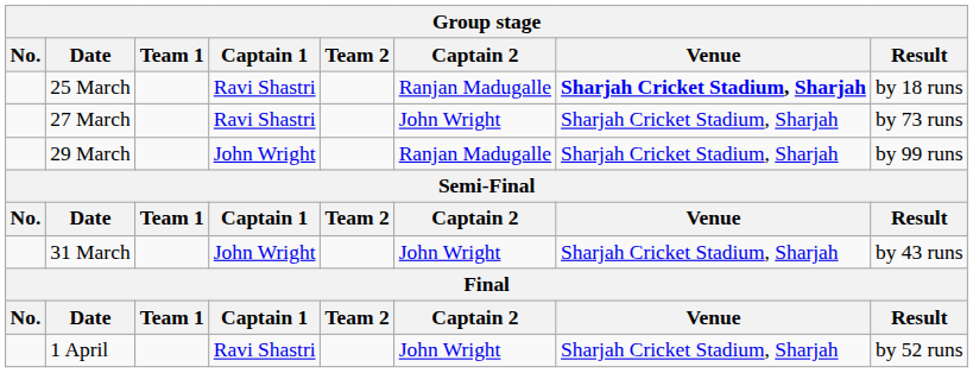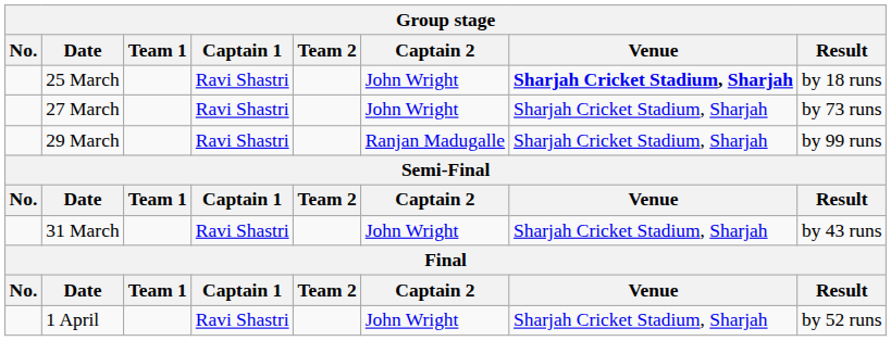 <table class="wikitable">
 <tr>
 <th colspan="9">Group stage</th>
 </tr>
 <tr>
 <th>No.</th>
 <th>Date</th>
 <th>Team 1</th>
 <th>Captain 1</th>
 <th>Team 2</th>
 <th>Captain 2</th>
 <th>Venue</th>
 <th>Result</th>
 </tr>
 <tr>
 <td></td>
 <td>25 March</td>
 <td></td>
 <td><a href='#'>Ravi Shastri</a></td>
 <td></td>
-<td><a href='#'>Ranjan Madugalle</a></td>
+<td><a href='#'>John Wright</a></td>
 <td><strong><a href='#'>Sharjah Cricket Stadium</a>, <a href='#'>Sharjah</a></strong></td>
 <td> by 18 runs</td>
 </tr>
 <tr>
 <td></td>
 <td>27 March</td>
 <td></td>
 <td><a href='#'>Ravi Shastri</a></td>
 <td></td>
 <td><a href='#'>John Wright</a></td>
 <td><a href='#'>Sharjah Cricket Stadium</a>, <a href='#'>Sharjah</a></td>
 <td> by 73 runs</td>
 </tr>
 <tr>
 <td></td>
 <td>29 March</td>
 <td></td>
-<td><a href='#'>John Wright</a></td>
+<td><a href='#'>Ravi Shastri</a></td>
 <td></td>
 <td><a href='#'>Ranjan Madugalle</a></td>
 <td><a href='#'>Sharjah Cricket Stadium</a>, <a href='#'>Sharjah</a></td>
 <td> by 99 runs</td>
 </tr>
 <tr>
 <th colspan="9">Semi-Final</th>
 </tr>
 <tr>
 <th>No.</th>
 <th>Date</th>
 <th>Team 1</th>
 <th>Captain 1</th>
 <th>Team 2</th>
 <th>Captain 2</th>
 <th>Venue</th>
 <th>Result</th>
 </tr>
 <tr>
 <td></td>
 <td>31 March</td>
 <td></td>
-<td><a href='#'>John Wright</a></td>
+<td><a href='#'>Ravi Shastri</a></td>
 <td></td>
 <td><a href='#'>John Wright</a></td>
 <td><a href='#'>Sharjah Cricket Stadium</a>, <a href='#'>Sharjah</a></td>
 <td> by 43 runs</td>
 </tr>
 <tr>
 <th colspan="9">Final</th>
 </tr>
 <tr>
 <th>No.</th>
 <th>Date</th>
 <th>Team 1</th>
 <th>Captain 1</th>
 <th>Team 2</th>
 <th>Captain 2</th>
 <th>Venue</th>
 <th>Result</th>
 </tr>
 <tr>
 <td></td>
 <td>1 April</td>
 <td></td>
 <td><a href='#'>Ravi Shastri</a></td>
 <td></td>
 <td><a href='#'>John Wright</a></td>
 <td><a href='#'>Sharjah Cricket Stadium</a>, <a href='#'>Sharjah</a></td>
 <td> by 52 runs</td>
 </tr>
 </table>
